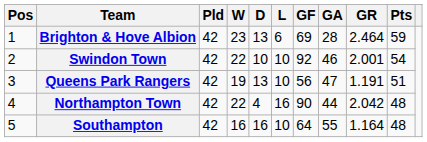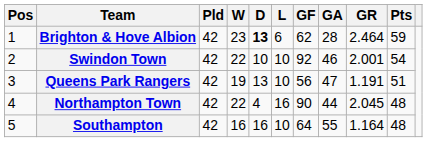 <table class="wikitable sortable">
 <tr>
 <th><abbr>Pos</abbr></th>
 <th align="left">Team</th>
 <th><abbr>Pld</abbr></th>
 <th><abbr>W</abbr></th>
 <th><abbr>D</abbr></th>
 <th><abbr>L</abbr></th>
 <th><abbr>GF</abbr></th>
 <th><abbr>GA</abbr></th>
 <th><abbr>GR</abbr></th>
 <th><abbr>Pts</abbr></th>
 <th></th>
 </tr>
 <tr>
 <td>1</td>
 <th align="left"><a href='#'>Brighton & Hove Albion</a></th>
 <td>42</td>
 <td>23</td>
-<td>13</td>
+<td><strong>13</strong></td>
 <td>6</td>
-<td>69</td>
+<td>62</td>
 <td>28</td>
 <td>2.464</td>
 <td>59</td>
 <td rowspan="5"></td>
 </tr>
 <tr>
 <td>2</td>
 <th align="left"><a href='#'>Swindon Town</a></th>
 <td>42</td>
 <td>22</td>
 <td>10</td>
 <td>10</td>
 <td>92</td>
 <td>46</td>
 <td>2.001</td>
 <td>54</td>
 </tr>
 <tr>
 <td>3</td>
 <th align="left"><a href='#'>Queens Park Rangers</a></th>
 <td>42</td>
 <td>19</td>
 <td>13</td>
 <td>10</td>
 <td>56</td>
 <td>47</td>
 <td>1.191</td>
 <td>51</td>
 </tr>
 <tr>
 <td>4</td>
 <th align="left"><a href='#'>Northampton Town</a></th>
 <td>42</td>
 <td>22</td>
 <td>4</td>
 <td>16</td>
 <td>90</td>
 <td>44</td>
-<td>2.042</td>
+<td>2.045</td>
 <td>48</td>
 </tr>
 <tr>
 <td>5</td>
 <th align="left"><a href='#'>Southampton</a></th>
 <td>42</td>
 <td>16</td>
 <td>16</td>
 <td>10</td>
 <td>64</td>
 <td>55</td>
 <td>1.164</td>
 <td>48</td>
 </tr>
 </table>
